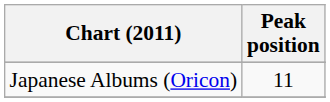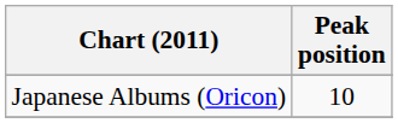 <table class="wikitable sortable plainrowheaders">
 <tr>
 <th>Chart (2011)</th>
 <th>Peak<br>position</th>
 </tr>
 <tr>
 </tr>
 <tr>
 </tr>
 <tr>
 </tr>
 <tr>
 </tr>
 <tr>
 </tr>
 <tr>
 </tr>
 <tr>
 </tr>
 <tr>
 </tr>
 <tr>
 </tr>
 <tr>
 </tr>
 <tr>
 <td>Japanese Albums (<a href='#'>Oricon</a>)</td>
-<td style="text-align:center;">11</td>
+<td style="text-align:center;">10</td>
 </tr>
 <tr>
 </tr>
 <tr>
 </tr>
 <tr>
 </tr>
 <tr>
 </tr>
 <tr>
 </tr>
 <tr>
 </tr>
 <tr>
 </tr>
 <tr>
 </tr>
 </table>
